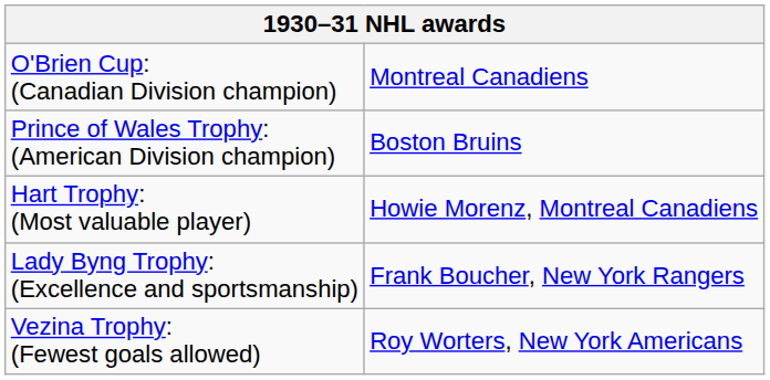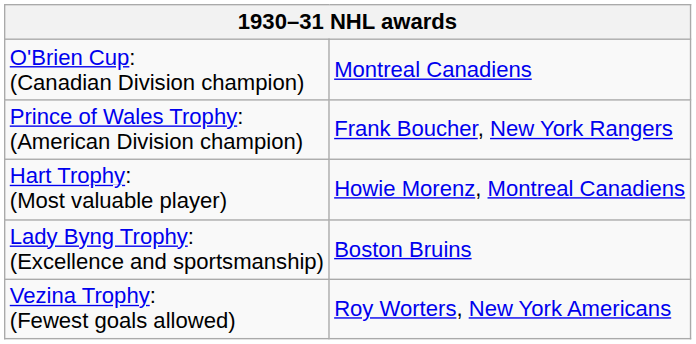 <table class="wikitable">
 <tr>
 <th bgcolor="#DDDDDD" colspan="2">1930–31 NHL awards</th>
 </tr>
 <tr>
 <td><a href='#'>O'Brien Cup</a>:<br>(Canadian Division champion)</td>
 <td><a href='#'>Montreal Canadiens</a></td>
 </tr>
 <tr>
 <td><a href='#'>Prince of Wales Trophy</a>:<br>(American Division champion)</td>
-<td><a href='#'>Boston Bruins</a></td>
+<td><a href='#'>Frank Boucher</a>, <a href='#'>New York Rangers</a></td>
 </tr>
 <tr>
 <td><a href='#'>Hart Trophy</a>:<br>(Most valuable player)</td>
 <td><a href='#'>Howie Morenz</a>, <a href='#'>Montreal Canadiens</a></td>
 </tr>
 <tr>
 <td><a href='#'>Lady Byng Trophy</a>:<br>(Excellence and sportsmanship)</td>
-<td><a href='#'>Frank Boucher</a>, <a href='#'>New York Rangers</a></td>
+<td><a href='#'>Boston Bruins</a></td>
 </tr>
 <tr>
 <td><a href='#'>Vezina Trophy</a>:<br>(Fewest goals allowed)</td>
 <td><a href='#'>Roy Worters</a>, <a href='#'>New York Americans</a></td>
 </tr>
 </table>
